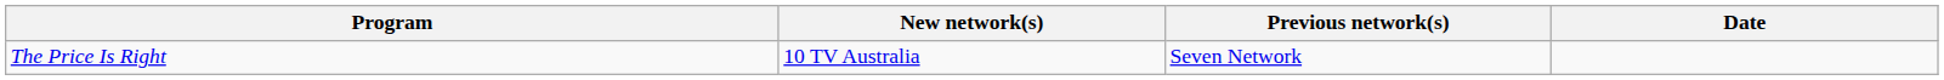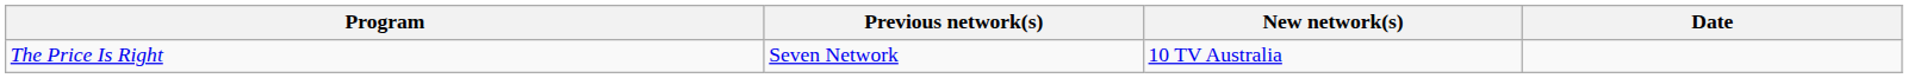 <table class="wikitable sortable" width="100%" style="font-size:87%;">
 <tr bgcolor="#efefef">
 <th width=40%>Program</th>
+<th width=20%>Previous network(s)</th>
 <th width=20%>New network(s)</th>
-<th width=20%>Previous network(s)</th>
 <th width=20%>Date</th>
 </tr>
 <tr>
 <td><em><a href='#'>The Price Is Right</a></em></td>
+<td><a href='#'>Seven Network</a></td>
 <td><a href='#'>10 TV Australia</a></td>
-<td><a href='#'>Seven Network</a></td>
 <td></td>
 </tr>
 </table>
